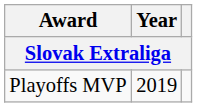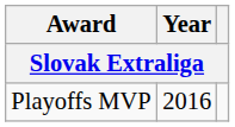 <table class="wikitable">
 <tr>
 <th>Award</th>
 <th>Year</th>
 <th></th>
 </tr>
 <tr>
 <th colspan="3"><a href='#'>Slovak Extraliga</a></th>
 </tr>
 <tr>
 <td>Playoffs MVP</td>
-<td>2019</td>
+<td>2016</td>
 <td></td>
 </tr>
 </table>
